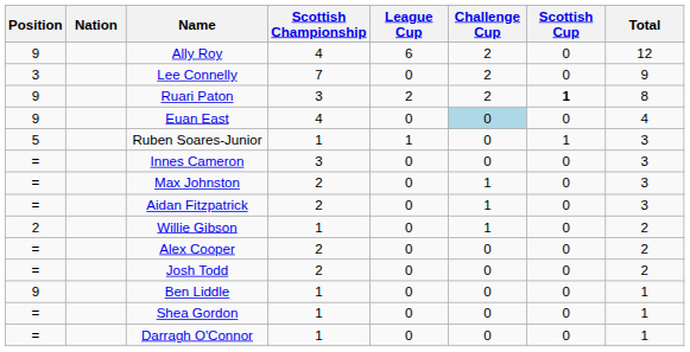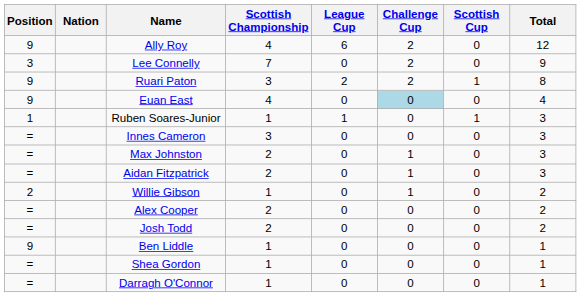 <table class="wikitable" style="font-size: 95%; text-align: center">
 <tr>
 <th width=60>Position</th>
 <th width=60>Nation</th>
 <th width=150>Name</th>
 <th width=80><a href='#'>Scottish Championship</a></th>
 <th width=80><a href='#'>League Cup</a></th>
 <th width=80><a href='#'>Challenge Cup</a></th>
 <th width=80><a href='#'>Scottish Cup</a></th>
 <th width=80>Total</th>
 </tr>
 <tr>
 <td>9</td>
 <td></td>
 <td><a href='#'>Ally Roy</a></td>
 <td>4</td>
 <td>6</td>
 <td>2</td>
 <td>0</td>
 <td>12</td>
 </tr>
 <tr>
 <td>3</td>
 <td></td>
 <td><a href='#'>Lee Connelly</a></td>
 <td>7</td>
 <td>0</td>
 <td>2</td>
 <td>0</td>
 <td>9</td>
 </tr>
 <tr>
 <td>9</td>
 <td></td>
 <td><a href='#'>Ruari Paton</a></td>
 <td>3</td>
 <td>2</td>
 <td>2</td>
-<td><strong>1</strong></td>
+<td>1</td>
 <td>8</td>
 </tr>
 <tr>
 <td>9</td>
 <td></td>
 <td><a href='#'>Euan East</a></td>
 <td>4</td>
 <td>0</td>
 <td style="background: lightblue;">0</td>
 <td>0</td>
 <td>4</td>
 </tr>
 <tr>
-<td>5</td>
+<td>1</td>
 <td></td>
 <td>Ruben Soares-Junior</td>
 <td>1</td>
 <td>1</td>
 <td>0</td>
 <td>1</td>
 <td>3</td>
 </tr>
 <tr>
 <td>=</td>
 <td></td>
 <td><a href='#'>Innes Cameron</a></td>
 <td>3</td>
 <td>0</td>
 <td>0</td>
 <td>0</td>
 <td>3</td>
 </tr>
 <tr>
 <td>=</td>
 <td></td>
 <td><a href='#'>Max Johnston</a></td>
 <td>2</td>
 <td>0</td>
 <td>1</td>
 <td>0</td>
 <td>3</td>
 </tr>
 <tr>
 <td>=</td>
 <td></td>
 <td><a href='#'>Aidan Fitzpatrick</a></td>
 <td>2</td>
 <td>0</td>
 <td>1</td>
 <td>0</td>
 <td>3</td>
 </tr>
 <tr>
 <td>2</td>
 <td></td>
 <td><a href='#'>Willie Gibson</a></td>
 <td>1</td>
 <td>0</td>
 <td>1</td>
 <td>0</td>
 <td>2</td>
 </tr>
 <tr>
 <td>=</td>
 <td></td>
 <td><a href='#'>Alex Cooper</a></td>
 <td>2</td>
 <td>0</td>
 <td>0</td>
 <td>0</td>
 <td>2</td>
 </tr>
 <tr>
 <td>=</td>
 <td></td>
 <td><a href='#'>Josh Todd</a></td>
 <td>2</td>
 <td>0</td>
 <td>0</td>
 <td>0</td>
 <td>2</td>
 </tr>
 <tr>
 <td>9</td>
 <td></td>
 <td><a href='#'>Ben Liddle</a></td>
 <td>1</td>
 <td>0</td>
 <td>0</td>
 <td>0</td>
 <td>1</td>
 </tr>
 <tr>
 <td>=</td>
 <td></td>
 <td><a href='#'>Shea Gordon</a></td>
 <td>1</td>
 <td>0</td>
 <td>0</td>
 <td>0</td>
 <td>1</td>
 </tr>
 <tr>
 <td>=</td>
 <td></td>
 <td><a href='#'>Darragh O'Connor</a></td>
 <td>1</td>
 <td>0</td>
 <td>0</td>
 <td>0</td>
 <td>1</td>
 </tr>
 </table>
